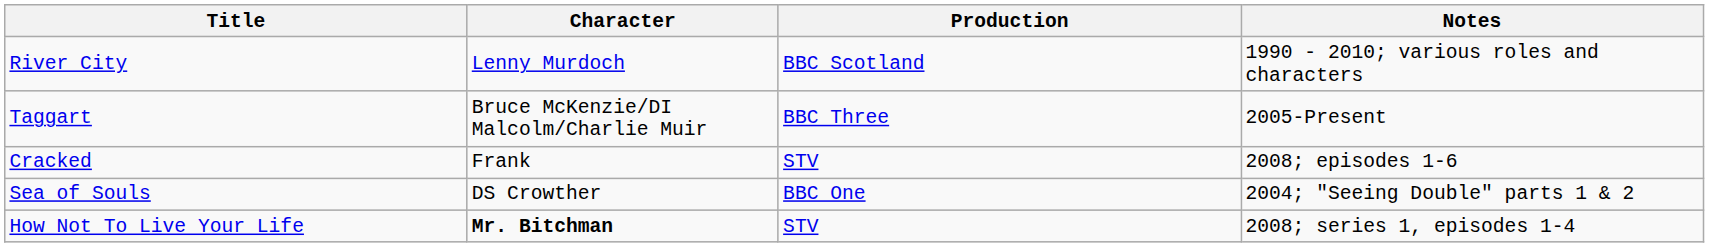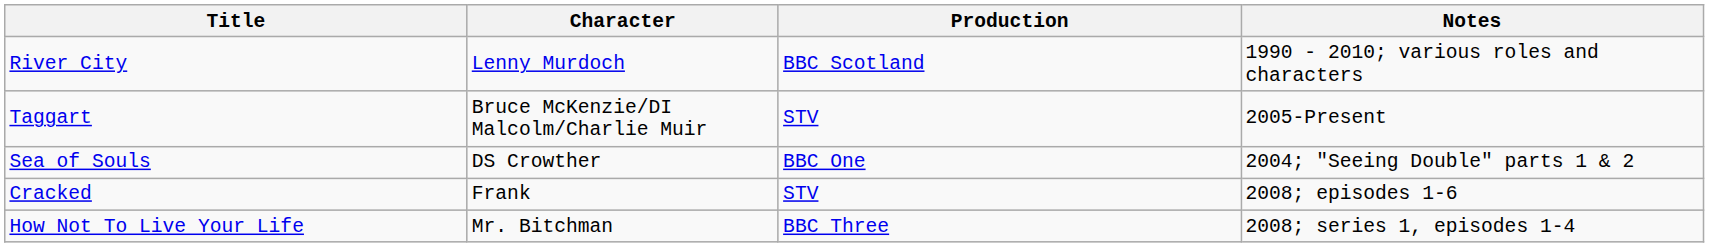 <table class="wikitable">
 <tr>
 <th scope="col" width="300">Title</th>
 <th scope="col" width="200">Character</th>
 <th scope="col" width="300">Production</th>
 <th scope="col" width="300">Notes</th>
 </tr>
 <tr>
 <td><a href='#'>River City</a></td>
 <td><a href='#'>Lenny Murdoch</a></td>
 <td><a href='#'>BBC Scotland</a></td>
 <td>1990 - 2010; various roles and characters</td>
 </tr>
 <tr>
 <td><a href='#'>Taggart</a></td>
 <td>Bruce McKenzie/DI Malcolm/Charlie Muir</td>
-<td><a href='#'>BBC Three</a></td>
+<td><a href='#'>STV</a></td>
 <td>2005-Present</td>
+</tr>
+<tr>
+<td><a href='#'>Sea of Souls</a></td>
+<td>DS Crowther</td>
+<td><a href='#'>BBC One</a></td>
+<td>2004; "Seeing Double" parts 1 & 2</td>
 </tr>
 <tr>
 <td><a href='#'>Cracked</a></td>
 <td>Frank</td>
 <td><a href='#'>STV</a></td>
 <td>2008; episodes 1-6</td>
 </tr>
 <tr>
-<td><a href='#'>Sea of Souls</a></td>
-<td>DS Crowther</td>
-<td><a href='#'>BBC One</a></td>
-<td>2004; "Seeing Double" parts 1 & 2</td>
-</tr>
-<tr>
 <td><a href='#'>How Not To Live Your Life</a></td>
-<td><strong>Mr. Bitchman</strong></td>
-<td><a href='#'>STV</a></td>
+<td>Mr. Bitchman</td>
+<td><a href='#'>BBC Three</a></td>
 <td>2008; series 1, episodes 1-4</td>
 </tr>
 </table>
